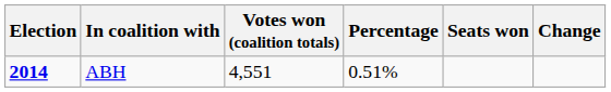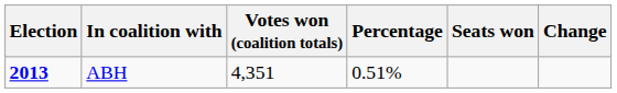 <table class="wikitable">
 <tr>
 <th>Election</th>
 <th>In coalition with</th>
 <th>Votes won<br><small>(coalition totals)</small></th>
 <th>Percentage</th>
 <th>Seats won</th>
 <th>Change</th>
 </tr>
 <tr>
-<td><strong><a href='#'>2014</a></strong></td>
+<td><strong><a href='#'>2013</a></strong></td>
 <td><a href='#'>ABH</a></td>
-<td>4,551</td>
+<td>4,351</td>
 <td>0.51%</td>
 <td></td>
 <td></td>
 </tr>
 </table>
